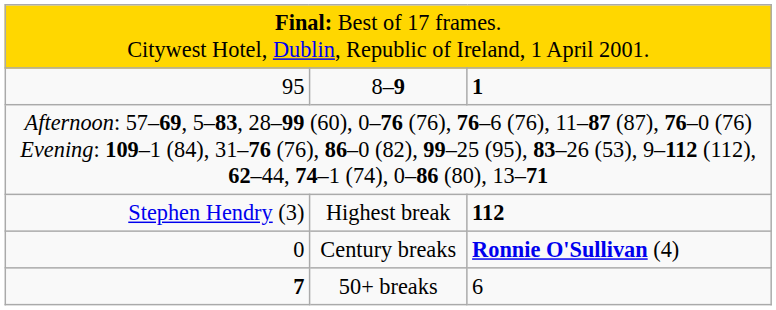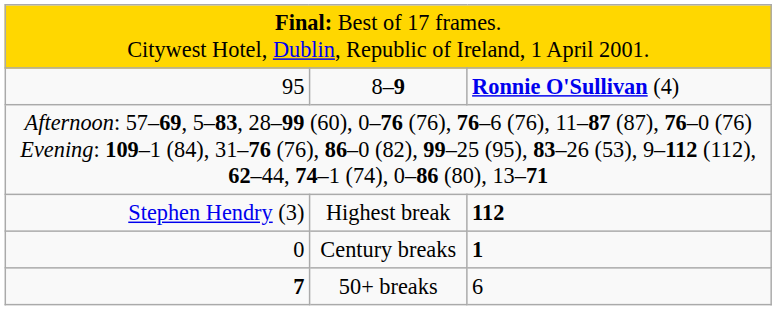 <table class="wikitable" style="font-size: 95%; margin: 1em auto 1em auto;">
 <tr>
 <td colspan="3"  style="text-align:center; background:gold;"><strong>Final:</strong> Best of 17 frames.<br>Citywest Hotel, <a href='#'>Dublin</a>, Republic of Ireland, 1 April 2001.</td>
 </tr>
 <tr>
 <td style="text-align:right;">95</td>
 <td style="width:100px; text-align:center;">8–<strong>9</strong></td>
-<td><strong>1</strong></td>
+<td style="width:200px;"><strong><a href='#'>Ronnie O'Sullivan</a></strong> (4)<br></td>
 </tr>
 <tr>
 <td colspan="3"  style="text-align:center; font-size:100%;"><em>Afternoon</em>: 57–<strong>69</strong>, 5–<strong>83</strong>, 28–<strong>99</strong> (60), 0–<strong>76</strong> (76), <strong>76</strong>–6 (76), 11–<strong>87</strong> (87), <strong>76</strong>–0 (76)<br><em>Evening</em>: <strong>109</strong>–1 (84), 31–<strong>76</strong> (76), <strong>86</strong>–0 (82), <strong>99</strong>–25 (95), <strong>83</strong>–26 (53), 9–<strong>112</strong> (112), <strong>62</strong>–44, <strong>74</strong>–1 (74), 0–<strong>86</strong> (80), 13–<strong>71</strong></td>
 </tr>
 <tr>
 <td style="width:200px; text-align:right;"><a href='#'>Stephen Hendry</a> (3)<br></td>
 <td style="text-align:center;">Highest break</td>
 <td><strong>112</strong></td>
 </tr>
 <tr>
 <td style="text-align:right;">0</td>
 <td style="text-align:center;">Century breaks</td>
-<td style="width:200px;"><strong><a href='#'>Ronnie O'Sullivan</a></strong> (4)<br></td>
+<td><strong>1</strong></td>
 </tr>
 <tr>
 <td style="text-align:right;"><strong>7</strong></td>
 <td style="text-align:center;">50+ breaks</td>
 <td>6</td>
 </tr>
 </table>
